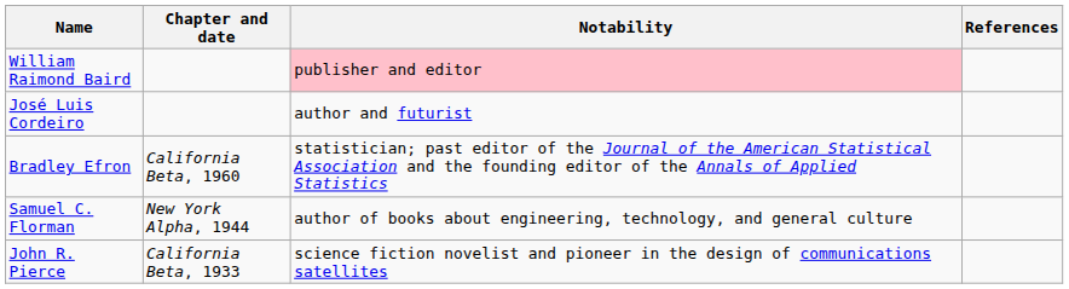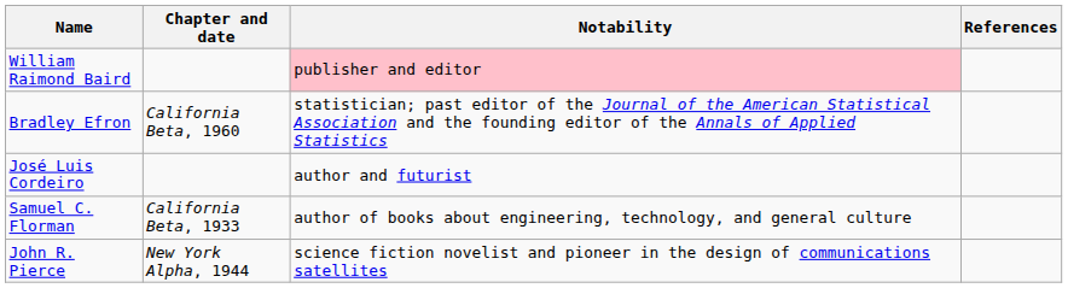 <table class="wikitable sortable" " style="width:100%;">
 <tr>
 <th>Name</th>
 <th>Chapter and date</th>
 <th>Notability</th>
 <th>References</th>
 </tr>
 <tr>
 <td><a href='#'>William Raimond Baird</a></td>
 <td></td>
 <td style="background: pink;">publisher and editor</td>
 <td></td>
 </tr>
 <tr>
+<td><a href='#'>Bradley Efron</a></td>
+<td><em>California Beta</em>, 1960</td>
+<td>statistician; past editor of the <em><a href='#'>Journal of the American Statistical Association</a></em> and the founding editor of the <em><a href='#'>Annals of Applied Statistics</a></em></td>
+<td></td>
+</tr>
+<tr>
 <td><a href='#'>José Luis Cordeiro</a></td>
 <td></td>
 <td>author and <a href='#'>futurist</a></td>
 <td></td>
 </tr>
 <tr>
-<td><a href='#'>Bradley Efron</a></td>
-<td><em>California Beta</em>, 1960</td>
-<td>statistician; past editor of the <em><a href='#'>Journal of the American Statistical Association</a></em> and the founding editor of the <em><a href='#'>Annals of Applied Statistics</a></em></td>
-<td></td>
-</tr>
-<tr>
 <td><a href='#'>Samuel C. Florman</a></td>
-<td><em>New York Alpha</em>, 1944</td>
+<td><em>California Beta</em>, 1933</td>
 <td>author of books about engineering, technology, and general culture</td>
 <td></td>
 </tr>
 <tr>
 <td><a href='#'>John R. Pierce</a></td>
-<td><em>California Beta</em>, 1933</td>
+<td><em>New York Alpha</em>, 1944</td>
 <td>science fiction novelist and pioneer in the design of <a href='#'>communications satellites</a></td>
 <td></td>
 </tr>
 </table>
